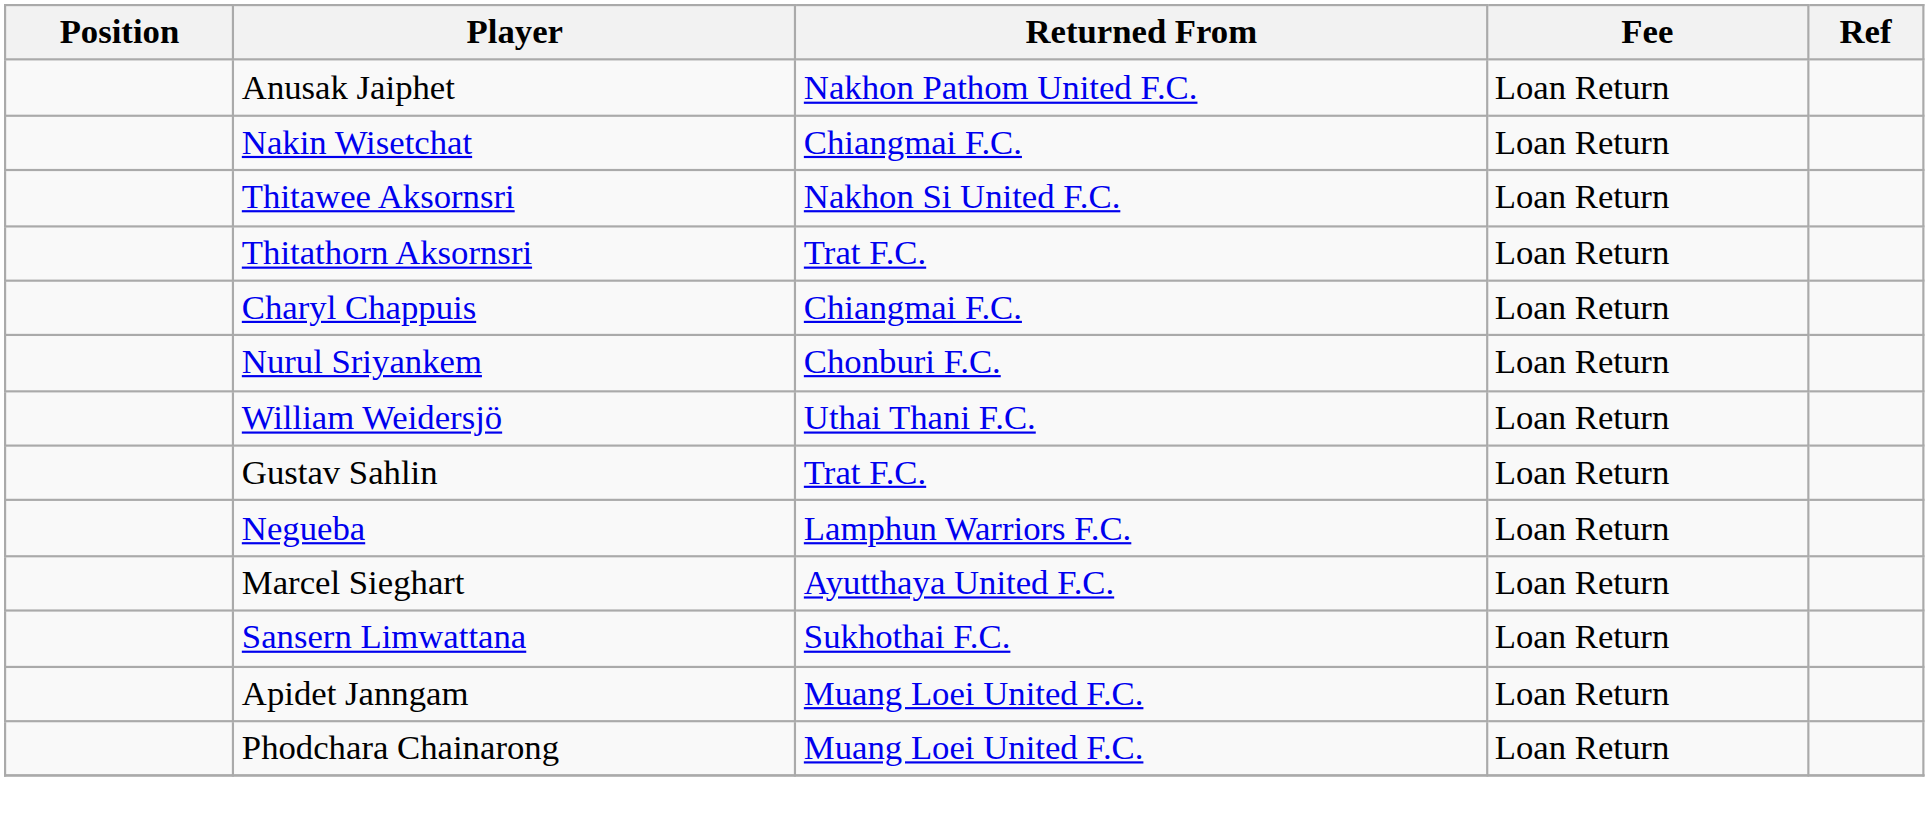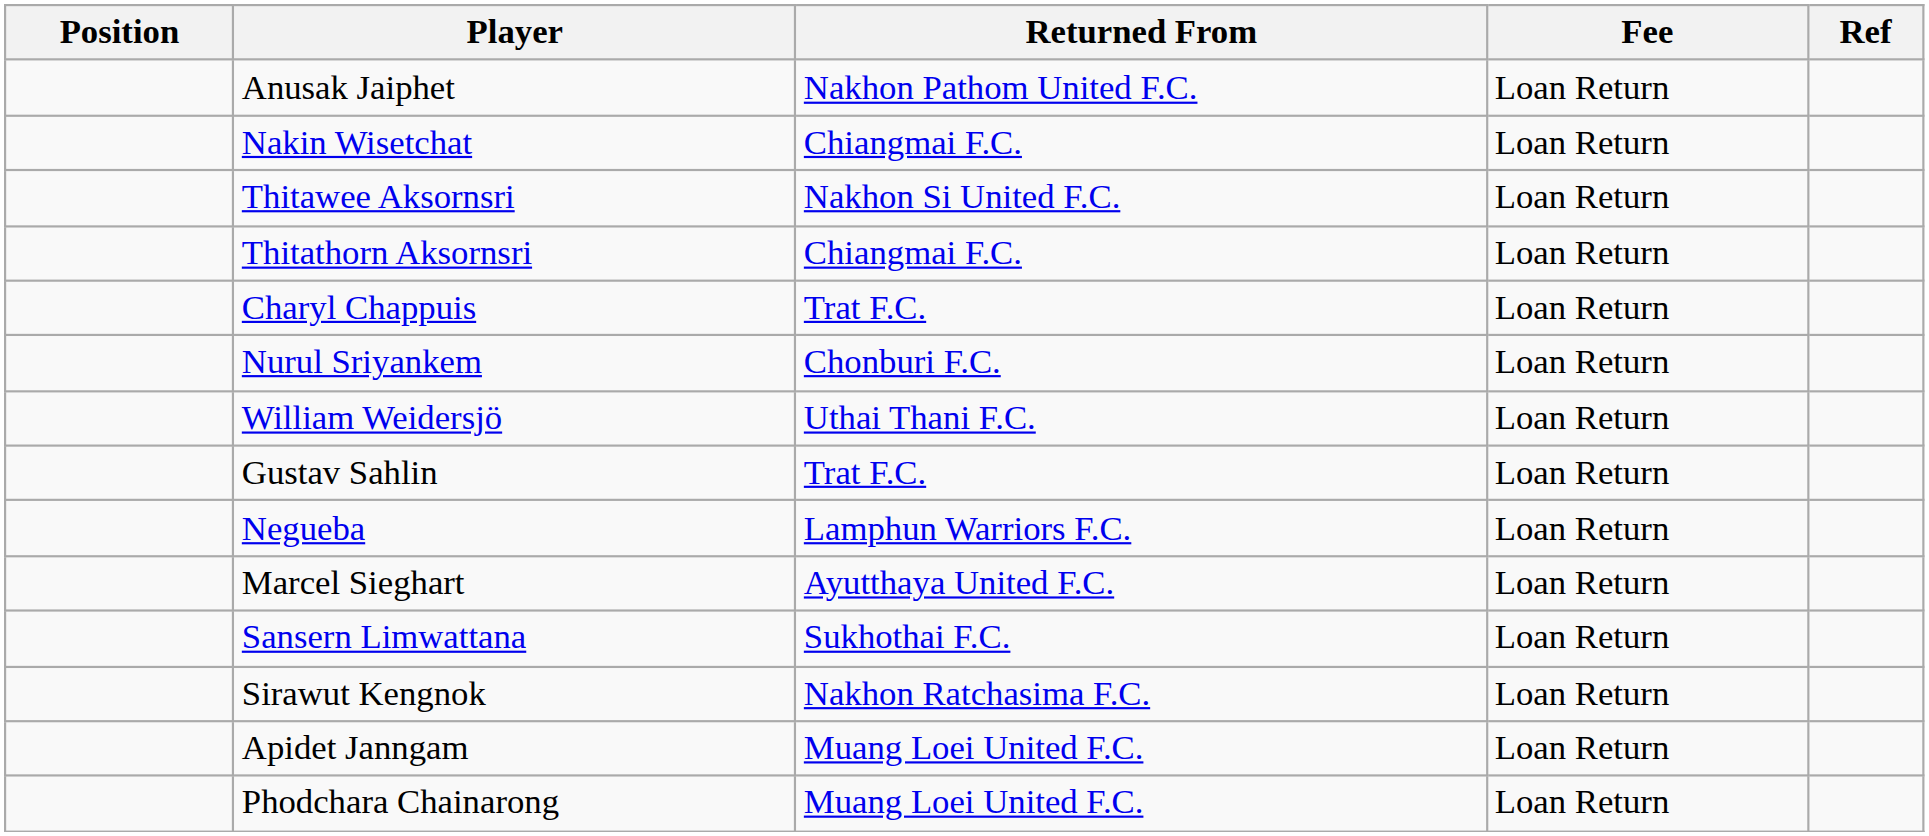 <table class="wikitable sortable" style="width:70%; text-align:center; font-size:100%; text-align:left;">
 <tr>
 <th><strong>Position</strong></th>
 <th><strong>Player</strong></th>
 <th><strong>Returned From</strong></th>
 <th><strong>Fee</strong></th>
 <th><strong>Ref</strong></th>
 </tr>
 <tr>
 <td></td>
 <td> Anusak Jaiphet</td>
 <td> <a href='#'>Nakhon Pathom United F.C.</a></td>
 <td>Loan Return</td>
 <td></td>
 </tr>
 <tr>
 <td></td>
 <td> <a href='#'>Nakin Wisetchat</a></td>
 <td> <a href='#'>Chiangmai F.C.</a></td>
 <td>Loan Return</td>
 <td></td>
 </tr>
 <tr>
 <td></td>
 <td> <a href='#'>Thitawee Aksornsri</a></td>
 <td> <a href='#'>Nakhon Si United F.C.</a></td>
 <td>Loan Return</td>
 <td></td>
 </tr>
 <tr>
 <td></td>
 <td> <a href='#'>Thitathorn Aksornsri</a></td>
-<td> <a href='#'>Trat F.C.</a></td>
+<td> <a href='#'>Chiangmai F.C.</a></td>
 <td>Loan Return</td>
 <td></td>
 </tr>
 <tr>
 <td></td>
 <td> <a href='#'>Charyl Chappuis</a></td>
-<td> <a href='#'>Chiangmai F.C.</a></td>
+<td> <a href='#'>Trat F.C.</a></td>
 <td>Loan Return</td>
 <td></td>
 </tr>
 <tr>
 <td></td>
 <td> <a href='#'>Nurul Sriyankem</a></td>
 <td> <a href='#'>Chonburi F.C.</a></td>
 <td>Loan Return</td>
 <td></td>
 </tr>
 <tr>
 <td></td>
 <td> <a href='#'>William Weidersjö</a></td>
 <td> <a href='#'>Uthai Thani F.C.</a></td>
 <td>Loan Return</td>
 <td></td>
 </tr>
 <tr>
 <td></td>
 <td> Gustav Sahlin</td>
 <td> <a href='#'>Trat F.C.</a></td>
 <td>Loan Return</td>
 <td></td>
 </tr>
 <tr>
 <td></td>
 <td> <a href='#'>Negueba</a></td>
 <td> <a href='#'>Lamphun Warriors F.C.</a></td>
 <td>Loan Return</td>
 <td></td>
 </tr>
 <tr>
 <td></td>
 <td> Marcel Sieghart</td>
 <td> <a href='#'>Ayutthaya United F.C.</a></td>
 <td>Loan Return</td>
 <td></td>
 </tr>
 <tr>
 <td></td>
 <td> <a href='#'>Sansern Limwattana</a></td>
 <td> <a href='#'>Sukhothai F.C.</a></td>
 <td>Loan Return</td>
 <td></td>
 </tr>
 <tr>
 <td></td>
+<td> Sirawut Kengnok</td>
+<td> <a href='#'>Nakhon Ratchasima F.C.</a></td>
+<td>Loan Return</td>
+<td></td>
+</tr>
+<tr>
+<td></td>
 <td> Apidet Janngam</td>
 <td> <a href='#'>Muang Loei United F.C.</a></td>
 <td>Loan Return</td>
 <td></td>
 </tr>
 <tr>
 <td></td>
 <td> Phodchara Chainarong</td>
 <td> <a href='#'>Muang Loei United F.C.</a></td>
 <td>Loan Return</td>
 <td></td>
 </tr>
 <tr>
 </tr>
 </table>
